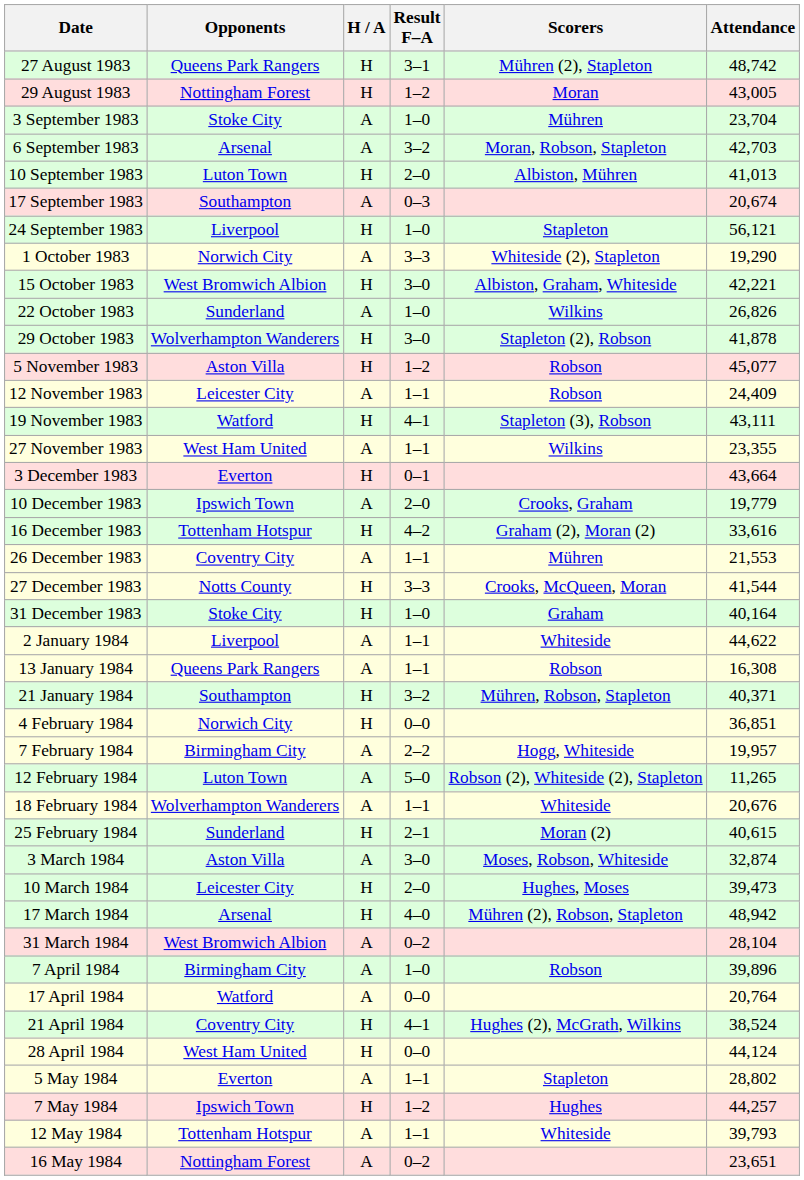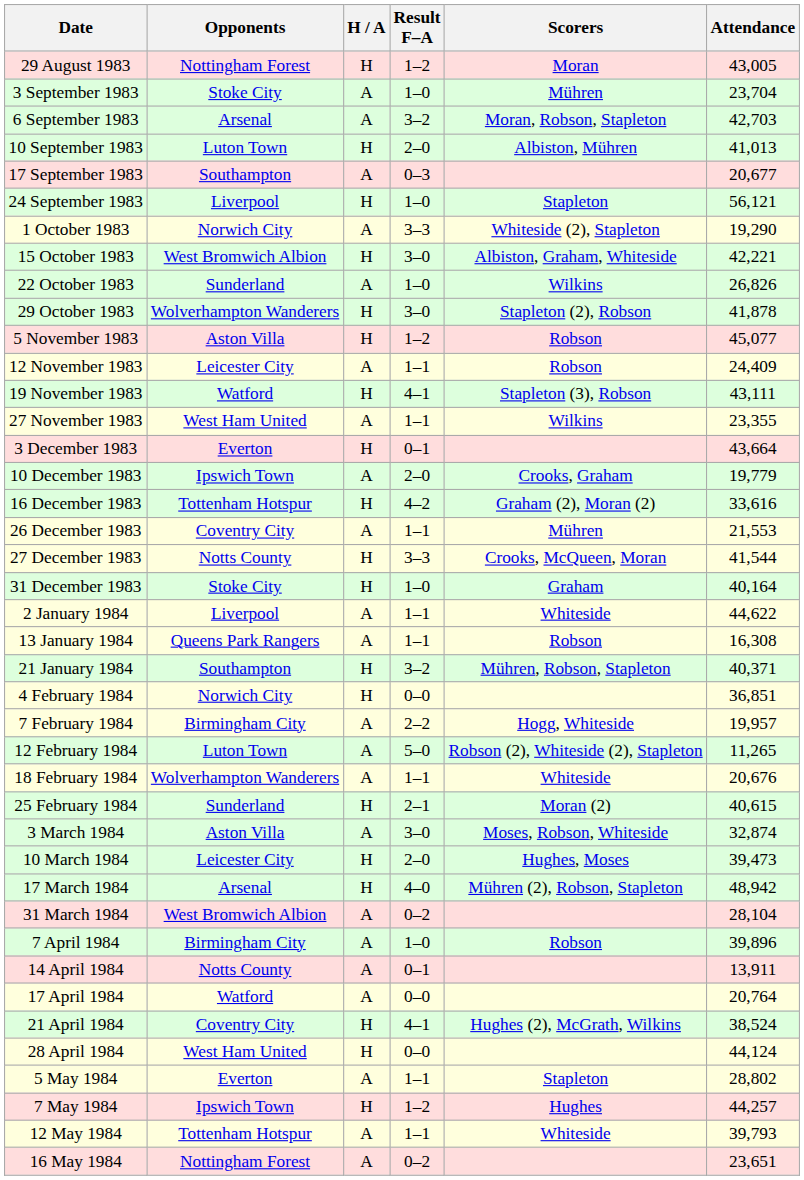 <table class="wikitable" style="text-align:center">
 <tr>
 <th>Date</th>
 <th>Opponents</th>
 <th>H / A</th>
 <th>Result<br>F–A</th>
 <th>Scorers</th>
 <th>Attendance</th>
-</tr>
-<tr bgcolor="#ddffdd">
-<td>27 August 1983</td>
-<td><a href='#'>Queens Park Rangers</a></td>
-<td>H</td>
-<td>3–1</td>
-<td><a href='#'>Mühren</a> (2), <a href='#'>Stapleton</a></td>
-<td>48,742</td>
 </tr>
 <tr bgcolor="#ffdddd">
 <td>29 August 1983</td>
 <td><a href='#'>Nottingham Forest</a></td>
 <td>H</td>
 <td>1–2</td>
 <td><a href='#'>Moran</a></td>
 <td>43,005</td>
 </tr>
 <tr bgcolor="#ddffdd">
 <td>3 September 1983</td>
 <td><a href='#'>Stoke City</a></td>
 <td>A</td>
 <td>1–0</td>
 <td><a href='#'>Mühren</a></td>
 <td>23,704</td>
 </tr>
 <tr bgcolor="#ddffdd">
 <td>6 September 1983</td>
 <td><a href='#'>Arsenal</a></td>
 <td>A</td>
 <td>3–2</td>
 <td><a href='#'>Moran</a>, <a href='#'>Robson</a>, <a href='#'>Stapleton</a></td>
 <td>42,703</td>
 </tr>
 <tr bgcolor="#ddffdd">
 <td>10 September 1983</td>
 <td><a href='#'>Luton Town</a></td>
 <td>H</td>
 <td>2–0</td>
 <td><a href='#'>Albiston</a>, <a href='#'>Mühren</a></td>
 <td>41,013</td>
 </tr>
 <tr bgcolor="#ffdddd">
 <td>17 September 1983</td>
 <td><a href='#'>Southampton</a></td>
 <td>A</td>
 <td>0–3</td>
 <td></td>
-<td>20,674</td>
+<td>20,677</td>
 </tr>
 <tr bgcolor="#ddffdd">
 <td>24 September 1983</td>
 <td><a href='#'>Liverpool</a></td>
 <td>H</td>
 <td>1–0</td>
 <td><a href='#'>Stapleton</a></td>
 <td>56,121</td>
 </tr>
 <tr bgcolor="#ffffdd">
 <td>1 October 1983</td>
 <td><a href='#'>Norwich City</a></td>
 <td>A</td>
 <td>3–3</td>
 <td><a href='#'>Whiteside</a> (2), <a href='#'>Stapleton</a></td>
 <td>19,290</td>
 </tr>
 <tr bgcolor="#ddffdd">
 <td>15 October 1983</td>
 <td><a href='#'>West Bromwich Albion</a></td>
 <td>H</td>
 <td>3–0</td>
 <td><a href='#'>Albiston</a>, <a href='#'>Graham</a>, <a href='#'>Whiteside</a></td>
 <td>42,221</td>
 </tr>
 <tr bgcolor="#ddffdd">
 <td>22 October 1983</td>
 <td><a href='#'>Sunderland</a></td>
 <td>A</td>
 <td>1–0</td>
 <td><a href='#'>Wilkins</a></td>
 <td>26,826</td>
 </tr>
 <tr bgcolor="#ddffdd">
 <td>29 October 1983</td>
 <td><a href='#'>Wolverhampton Wanderers</a></td>
 <td>H</td>
 <td>3–0</td>
 <td><a href='#'>Stapleton</a> (2), <a href='#'>Robson</a></td>
 <td>41,878</td>
 </tr>
 <tr bgcolor="#ffdddd">
 <td>5 November 1983</td>
 <td><a href='#'>Aston Villa</a></td>
 <td>H</td>
 <td>1–2</td>
 <td><a href='#'>Robson</a></td>
 <td>45,077</td>
 </tr>
 <tr bgcolor="#ffffdd">
 <td>12 November 1983</td>
 <td><a href='#'>Leicester City</a></td>
 <td>A</td>
 <td>1–1</td>
 <td><a href='#'>Robson</a></td>
 <td>24,409</td>
 </tr>
 <tr bgcolor="#ddffdd">
 <td>19 November 1983</td>
 <td><a href='#'>Watford</a></td>
 <td>H</td>
 <td>4–1</td>
 <td><a href='#'>Stapleton</a> (3), <a href='#'>Robson</a></td>
 <td>43,111</td>
 </tr>
 <tr bgcolor="#ffffdd">
 <td>27 November 1983</td>
 <td><a href='#'>West Ham United</a></td>
 <td>A</td>
 <td>1–1</td>
 <td><a href='#'>Wilkins</a></td>
 <td>23,355</td>
 </tr>
 <tr bgcolor="#ffdddd">
 <td>3 December 1983</td>
 <td><a href='#'>Everton</a></td>
 <td>H</td>
 <td>0–1</td>
 <td></td>
 <td>43,664</td>
 </tr>
 <tr bgcolor="#ddffdd">
 <td>10 December 1983</td>
 <td><a href='#'>Ipswich Town</a></td>
 <td>A</td>
 <td>2–0</td>
 <td><a href='#'>Crooks</a>, <a href='#'>Graham</a></td>
 <td>19,779</td>
 </tr>
 <tr bgcolor="#ddffdd">
 <td>16 December 1983</td>
 <td><a href='#'>Tottenham Hotspur</a></td>
 <td>H</td>
 <td>4–2</td>
 <td><a href='#'>Graham</a> (2), <a href='#'>Moran</a> (2)</td>
 <td>33,616</td>
 </tr>
 <tr bgcolor="#ffffdd">
 <td>26 December 1983</td>
 <td><a href='#'>Coventry City</a></td>
 <td>A</td>
 <td>1–1</td>
 <td><a href='#'>Mühren</a></td>
 <td>21,553</td>
 </tr>
 <tr bgcolor="#ffffdd">
 <td>27 December 1983</td>
 <td><a href='#'>Notts County</a></td>
 <td>H</td>
 <td>3–3</td>
 <td><a href='#'>Crooks</a>, <a href='#'>McQueen</a>, <a href='#'>Moran</a></td>
 <td>41,544</td>
 </tr>
 <tr bgcolor="#ddffdd">
 <td>31 December 1983</td>
 <td><a href='#'>Stoke City</a></td>
 <td>H</td>
 <td>1–0</td>
 <td><a href='#'>Graham</a></td>
 <td>40,164</td>
 </tr>
 <tr bgcolor="#ffffdd">
 <td>2 January 1984</td>
 <td><a href='#'>Liverpool</a></td>
 <td>A</td>
 <td>1–1</td>
 <td><a href='#'>Whiteside</a></td>
 <td>44,622</td>
 </tr>
 <tr bgcolor="#ffffdd">
 <td>13 January 1984</td>
 <td><a href='#'>Queens Park Rangers</a></td>
 <td>A</td>
 <td>1–1</td>
 <td><a href='#'>Robson</a></td>
 <td>16,308</td>
 </tr>
 <tr bgcolor="#ddffdd">
 <td>21 January 1984</td>
 <td><a href='#'>Southampton</a></td>
 <td>H</td>
 <td>3–2</td>
 <td><a href='#'>Mühren</a>, <a href='#'>Robson</a>, <a href='#'>Stapleton</a></td>
 <td>40,371</td>
 </tr>
 <tr bgcolor="#ffffdd">
 <td>4 February 1984</td>
 <td><a href='#'>Norwich City</a></td>
 <td>H</td>
 <td>0–0</td>
 <td></td>
 <td>36,851</td>
 </tr>
 <tr bgcolor="#ffffdd">
 <td>7 February 1984</td>
 <td><a href='#'>Birmingham City</a></td>
 <td>A</td>
 <td>2–2</td>
 <td><a href='#'>Hogg</a>, <a href='#'>Whiteside</a></td>
 <td>19,957</td>
 </tr>
 <tr bgcolor="#ddffdd">
 <td>12 February 1984</td>
 <td><a href='#'>Luton Town</a></td>
 <td>A</td>
 <td>5–0</td>
 <td><a href='#'>Robson</a> (2), <a href='#'>Whiteside</a> (2), <a href='#'>Stapleton</a></td>
 <td>11,265</td>
 </tr>
 <tr bgcolor="#ffffdd">
 <td>18 February 1984</td>
 <td><a href='#'>Wolverhampton Wanderers</a></td>
 <td>A</td>
 <td>1–1</td>
 <td><a href='#'>Whiteside</a></td>
 <td>20,676</td>
 </tr>
 <tr bgcolor="#ddffdd">
 <td>25 February 1984</td>
 <td><a href='#'>Sunderland</a></td>
 <td>H</td>
 <td>2–1</td>
 <td><a href='#'>Moran</a> (2)</td>
 <td>40,615</td>
 </tr>
 <tr bgcolor="#ddffdd">
 <td>3 March 1984</td>
 <td><a href='#'>Aston Villa</a></td>
 <td>A</td>
 <td>3–0</td>
 <td><a href='#'>Moses</a>, <a href='#'>Robson</a>, <a href='#'>Whiteside</a></td>
 <td>32,874</td>
 </tr>
 <tr bgcolor="#ddffdd">
 <td>10 March 1984</td>
 <td><a href='#'>Leicester City</a></td>
 <td>H</td>
 <td>2–0</td>
 <td><a href='#'>Hughes</a>, <a href='#'>Moses</a></td>
 <td>39,473</td>
 </tr>
 <tr bgcolor="#ddffdd">
 <td>17 March 1984</td>
 <td><a href='#'>Arsenal</a></td>
 <td>H</td>
 <td>4–0</td>
 <td><a href='#'>Mühren</a> (2), <a href='#'>Robson</a>, <a href='#'>Stapleton</a></td>
 <td>48,942</td>
 </tr>
 <tr bgcolor="#ffdddd">
 <td>31 March 1984</td>
 <td><a href='#'>West Bromwich Albion</a></td>
 <td>A</td>
 <td>0–2</td>
 <td></td>
 <td>28,104</td>
 </tr>
 <tr bgcolor="#ddffdd">
 <td>7 April 1984</td>
 <td><a href='#'>Birmingham City</a></td>
 <td>A</td>
 <td>1–0</td>
 <td><a href='#'>Robson</a></td>
 <td>39,896</td>
 </tr>
+<tr bgcolor="#ffdddd">
+<td>14 April 1984</td>
+<td><a href='#'>Notts County</a></td>
+<td>A</td>
+<td>0–1</td>
+<td></td>
+<td>13,911</td>
+</tr>
 <tr bgcolor="#ffffdd">
 <td>17 April 1984</td>
 <td><a href='#'>Watford</a></td>
 <td>A</td>
 <td>0–0</td>
 <td></td>
 <td>20,764</td>
 </tr>
 <tr bgcolor="#ddffdd">
 <td>21 April 1984</td>
 <td><a href='#'>Coventry City</a></td>
 <td>H</td>
 <td>4–1</td>
 <td><a href='#'>Hughes</a> (2), <a href='#'>McGrath</a>, <a href='#'>Wilkins</a></td>
 <td>38,524</td>
 </tr>
 <tr bgcolor="#ffffdd">
 <td>28 April 1984</td>
 <td><a href='#'>West Ham United</a></td>
 <td>H</td>
 <td>0–0</td>
 <td></td>
 <td>44,124</td>
 </tr>
 <tr bgcolor="#ffffdd">
 <td>5 May 1984</td>
 <td><a href='#'>Everton</a></td>
 <td>A</td>
 <td>1–1</td>
 <td><a href='#'>Stapleton</a></td>
 <td>28,802</td>
 </tr>
 <tr bgcolor="#ffdddd">
 <td>7 May 1984</td>
 <td><a href='#'>Ipswich Town</a></td>
 <td>H</td>
 <td>1–2</td>
 <td><a href='#'>Hughes</a></td>
 <td>44,257</td>
 </tr>
 <tr bgcolor="#ffffdd">
 <td>12 May 1984</td>
 <td><a href='#'>Tottenham Hotspur</a></td>
 <td>A</td>
 <td>1–1</td>
 <td><a href='#'>Whiteside</a></td>
 <td>39,793</td>
 </tr>
 <tr bgcolor="#ffdddd">
 <td>16 May 1984</td>
 <td><a href='#'>Nottingham Forest</a></td>
 <td>A</td>
 <td>0–2</td>
 <td></td>
 <td>23,651</td>
 </tr>
 </table>
